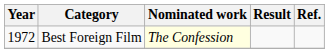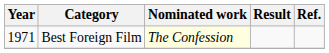 <table class="wikitable sortable">
 <tr>
 <th>Year</th>
 <th>Category</th>
 <th>Nominated work</th>
 <th>Result</th>
 <th>Ref.</th>
 </tr>
 <tr>
-<td>1972</td>
+<td>1971</td>
 <td>Best Foreign Film</td>
 <td style="background: lightyellow;"><em>The Confession</em></td>
 <td></td>
 <td></td>
 </tr>
 <tr>
 </tr>
 </table>
